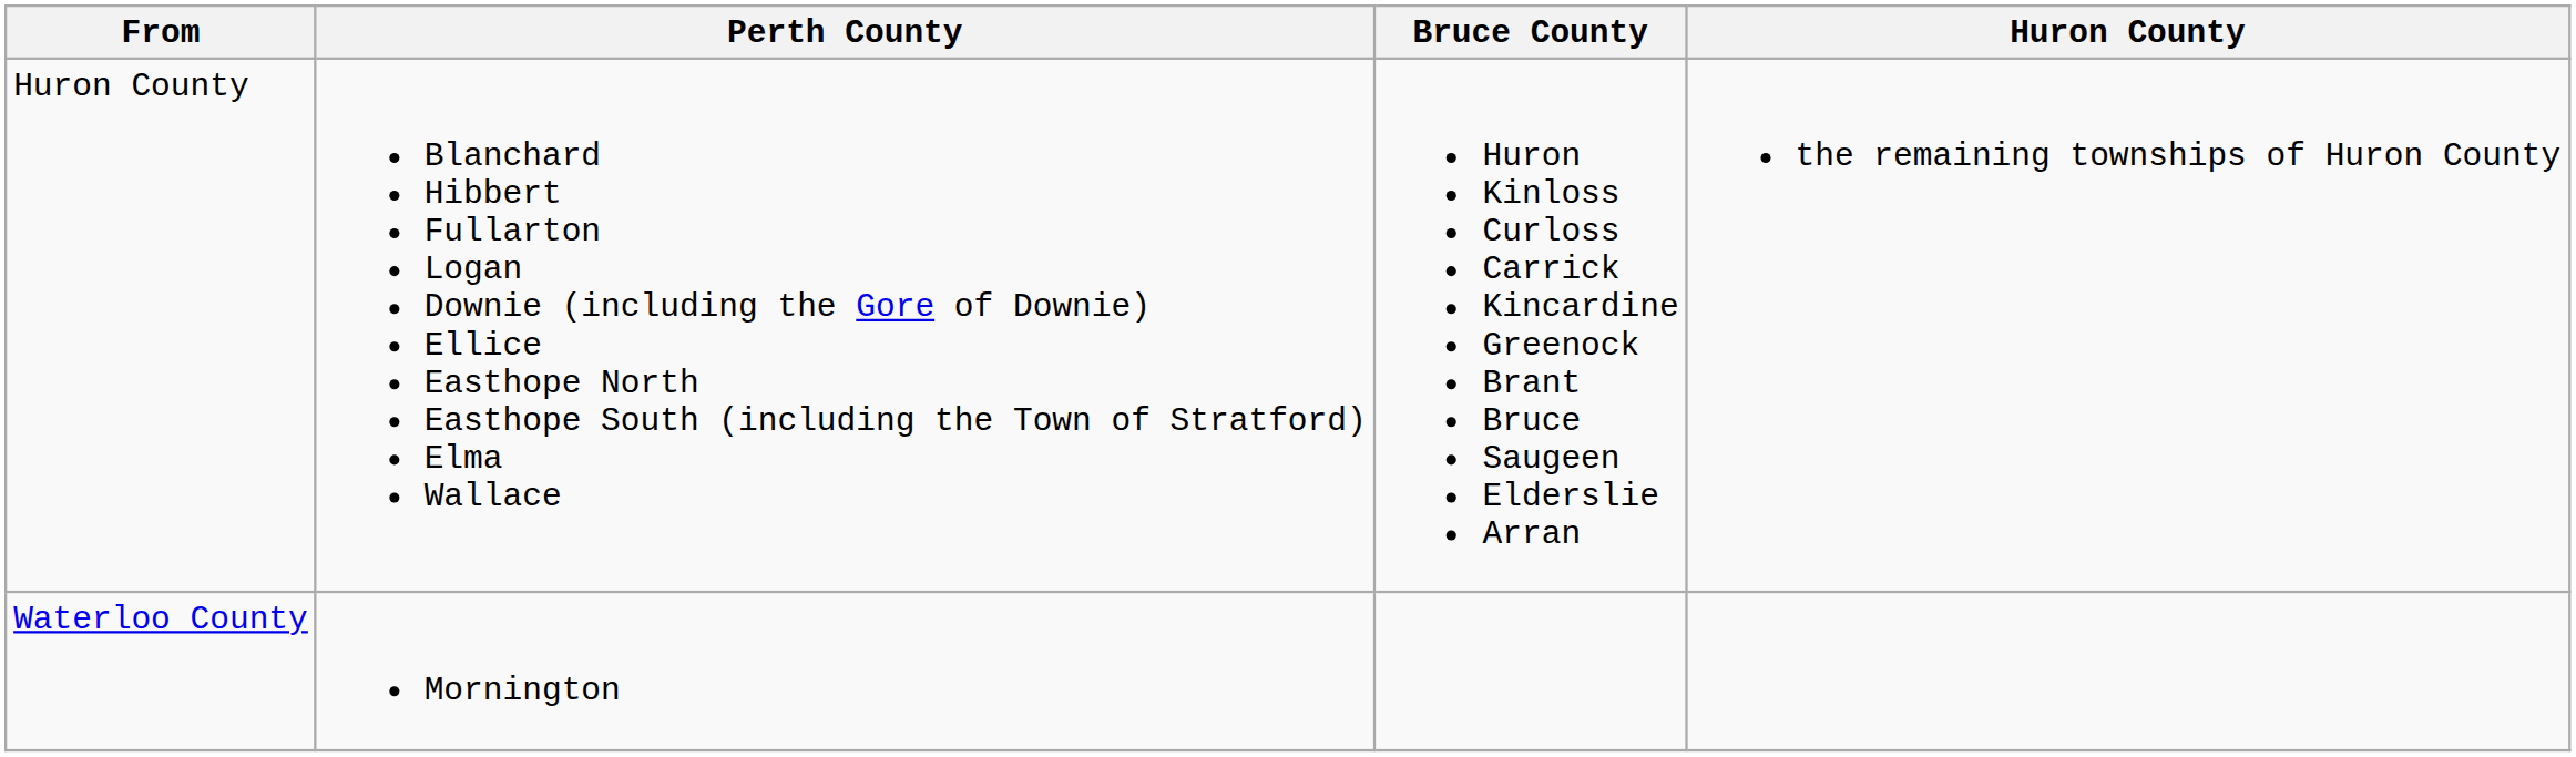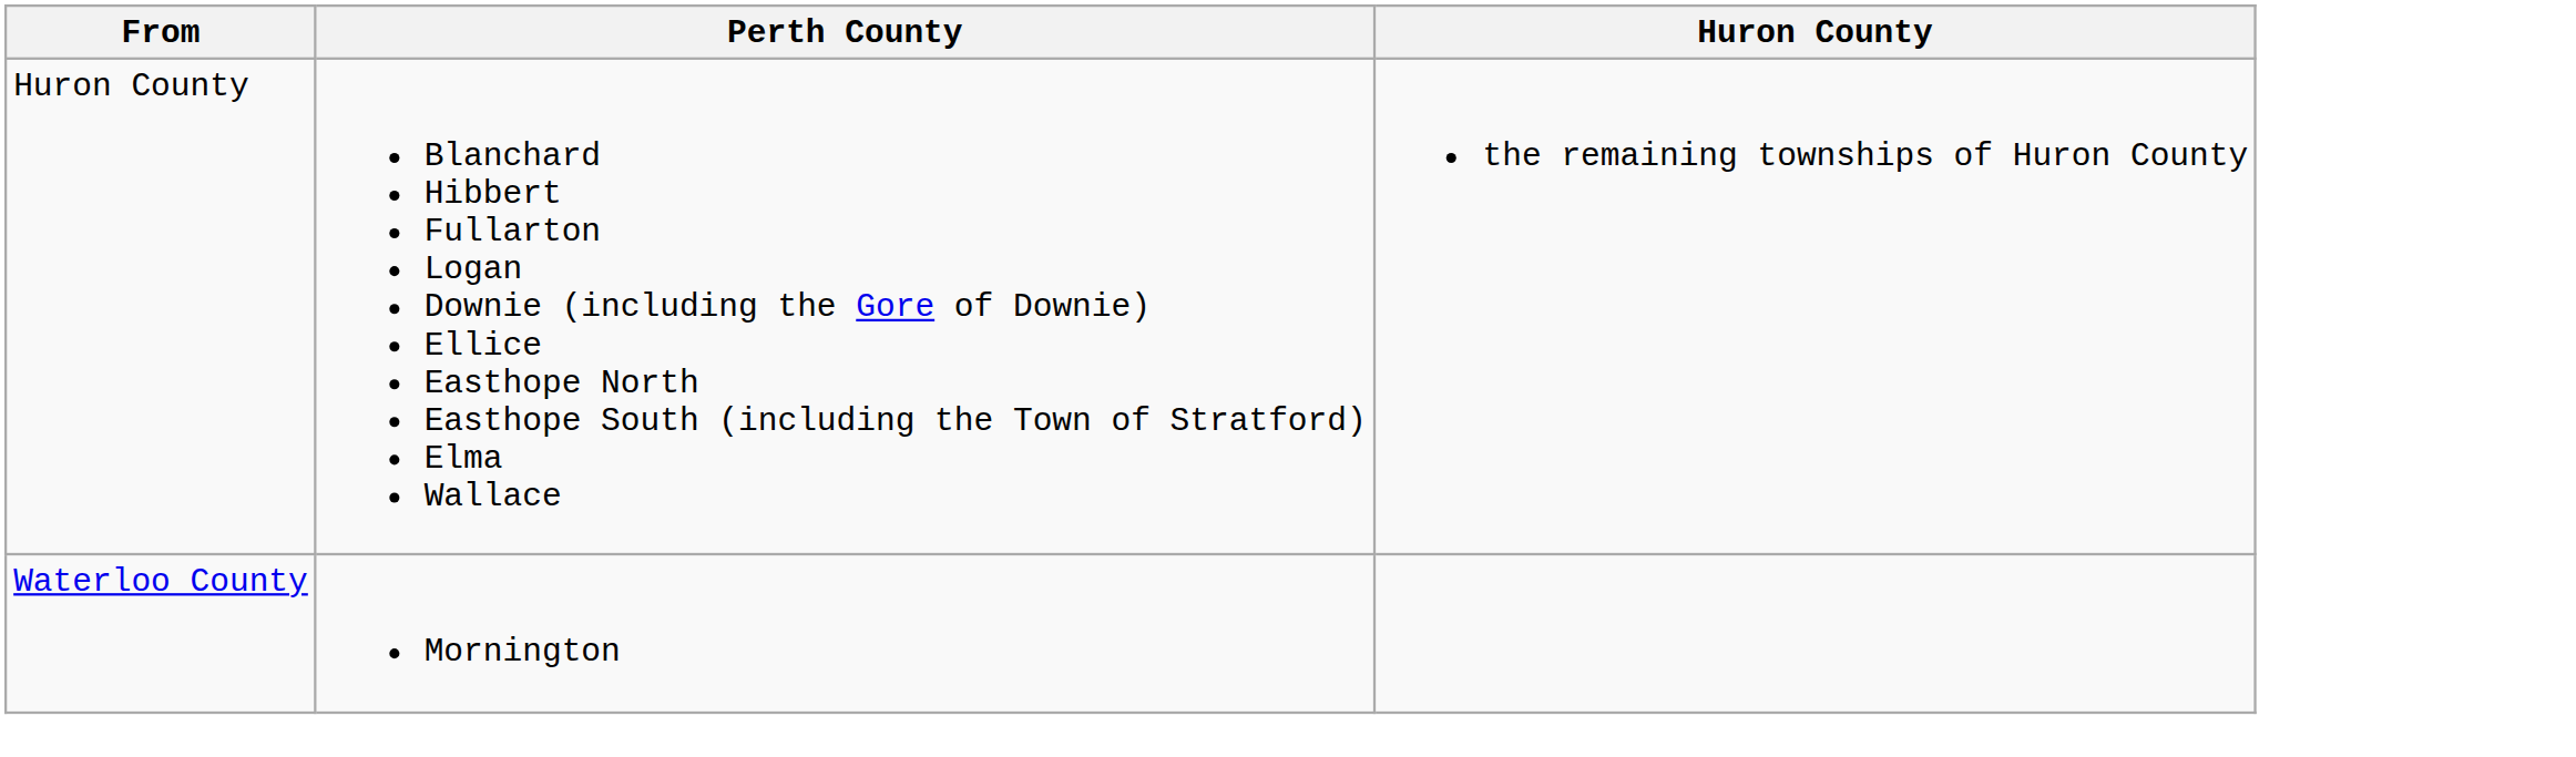 <table class="wikitable">
 <tr>
 <th>From</th>
 <th>Perth County</th>
-<th>Bruce County</th>
 <th>Huron County</th>
 </tr>
 <tr valign="top">
 <td>Huron County</td>
 <td><br><ul><li>Blanchard</li><li>Hibbert</li><li>Fullarton</li><li>Logan</li><li>Downie (including the <a href='#'>Gore</a> of Downie)</li><li>Ellice</li><li>Easthope North</li><li>Easthope South (including the Town of Stratford)</li><li>Elma</li><li>Wallace</li></ul></td>
-<td><br><ul><li>Huron</li><li>Kinloss</li><li>Curloss</li><li>Carrick</li><li>Kincardine</li><li>Greenock</li><li>Brant</li><li>Bruce</li><li>Saugeen</li><li>Elderslie</li><li>Arran</li></ul></td>
 <td><br><ul><li>the remaining townships of Huron County</li></ul></td>
 </tr>
 <tr valign="top">
 <td><a href='#'>Waterloo County</a></td>
 <td><br><ul><li>Mornington</li></ul></td>
 <td></td>
-<td></td>
 </tr>
 </table>
